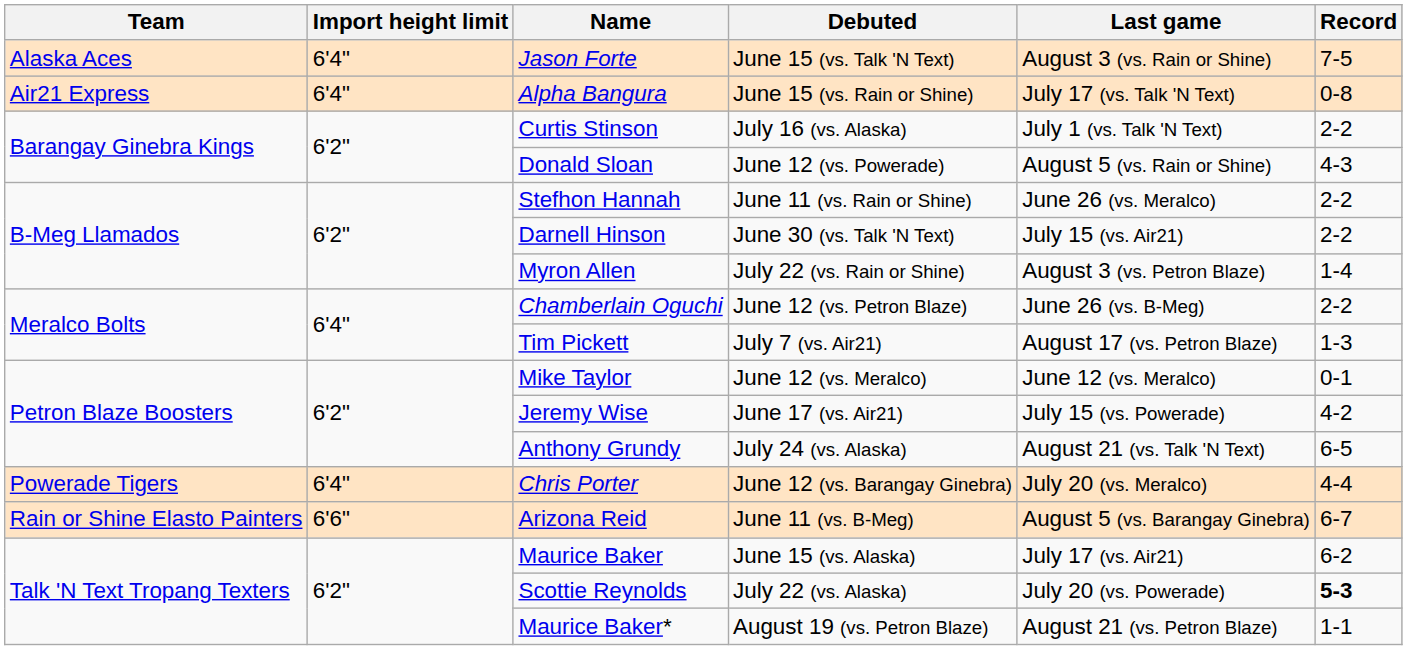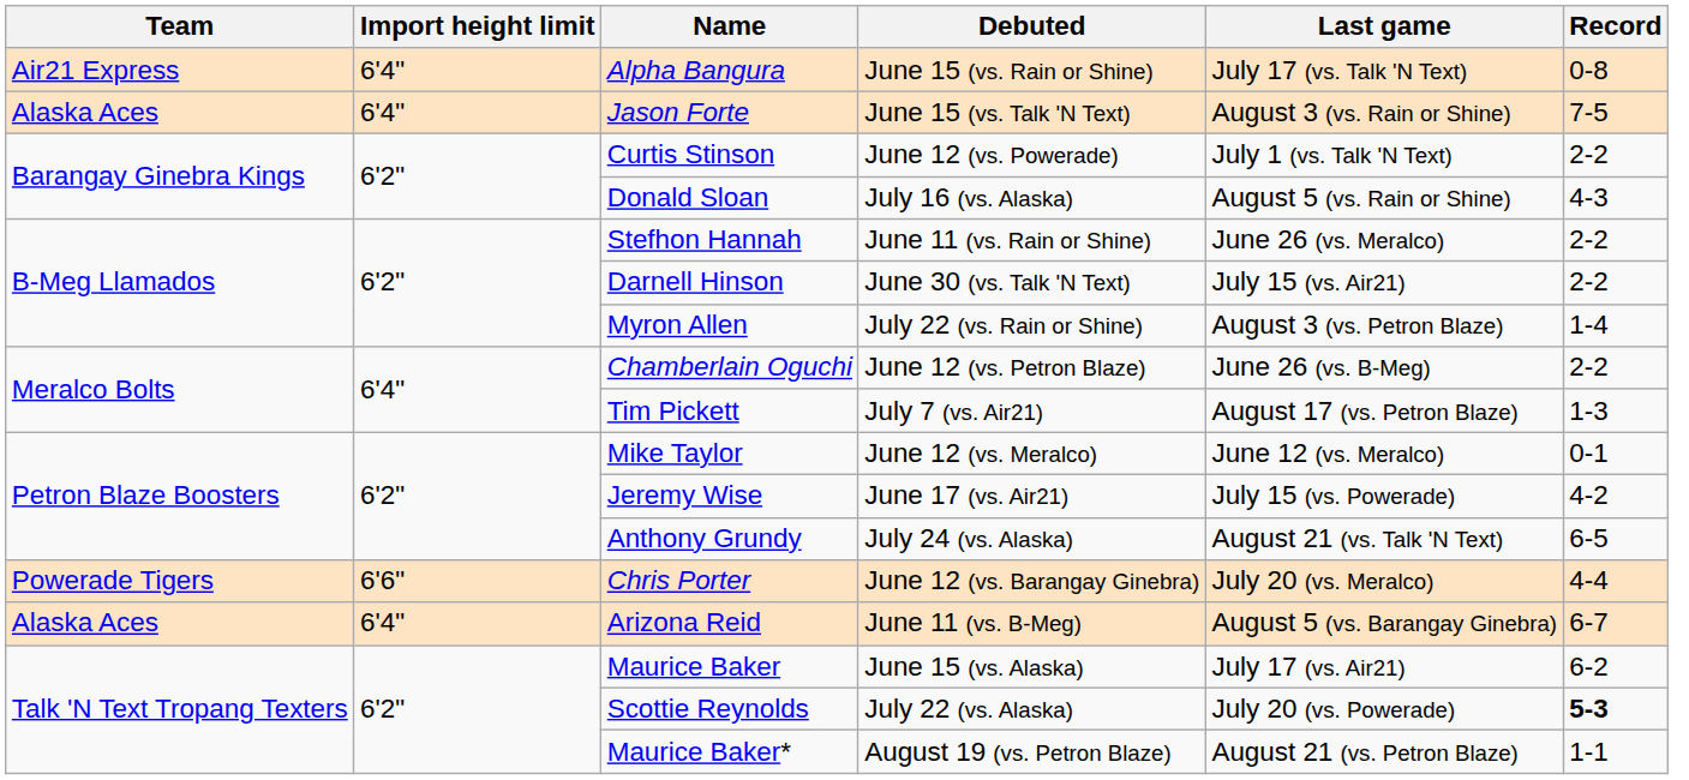 <table class="wikitable">
 <tr>
 <th>Team</th>
 <th>Import height limit</th>
 <th>Name</th>
 <th>Debuted</th>
 <th>Last game</th>
 <th>Record</th>
 </tr>
 <tr bgcolor=#FFE4C4>
+<td><a href='#'>Air21 Express</a></td>
+<td>6'4"</td>
+<td> <em><a href='#'>Alpha Bangura</a></em></td>
+<td>June 15 <small>(vs. Rain or Shine)</small></td>
+<td>July 17 <small>(vs. Talk 'N Text)</small></td>
+<td>0-8</td>
+</tr>
+<tr bgcolor=#FFE4C4>
 <td><a href='#'>Alaska Aces</a></td>
 <td>6'4"</td>
 <td> <em><a href='#'>Jason Forte</a></em></td>
 <td>June 15 <small>(vs. Talk 'N Text)</small></td>
 <td>August 3 <small>(vs. Rain or Shine)</small></td>
 <td>7-5</td>
 </tr>
-<tr bgcolor=#FFE4C4>
-<td><a href='#'>Air21 Express</a></td>
-<td>6'4"</td>
-<td> <em><a href='#'>Alpha Bangura</a></em></td>
-<td>June 15 <small>(vs. Rain or Shine)</small></td>
-<td>July 17 <small>(vs. Talk 'N Text)</small></td>
-<td>0-8</td>
-</tr>
 <tr>
 <td rowspan=2><a href='#'>Barangay Ginebra Kings</a></td>
 <td rowspan=2>6'2"</td>
 <td> <a href='#'>Curtis Stinson</a></td>
-<td>July 16 <small>(vs. Alaska)</small></td>
+<td>June 12 <small>(vs. Powerade)</small></td>
 <td>July 1 <small>(vs. Talk 'N Text)</small></td>
 <td>2-2</td>
 </tr>
 <tr>
 <td> <a href='#'>Donald Sloan</a></td>
-<td>June 12 <small>(vs. Powerade)</small></td>
+<td>July 16 <small>(vs. Alaska)</small></td>
 <td>August 5 <small>(vs. Rain or Shine)</small></td>
 <td>4-3</td>
 </tr>
 <tr>
 <td rowspan=3><a href='#'>B-Meg Llamados</a></td>
 <td rowspan=3>6'2"</td>
 <td> <a href='#'>Stefhon Hannah</a></td>
 <td>June 11 <small>(vs. Rain or Shine)</small></td>
 <td>June 26 <small>(vs. Meralco)</small></td>
 <td>2-2</td>
 </tr>
 <tr>
 <td> <a href='#'>Darnell Hinson</a></td>
 <td>June 30 <small>(vs. Talk 'N Text)</small></td>
 <td>July 15 <small>(vs. Air21)</small></td>
 <td>2-2</td>
 </tr>
 <tr>
 <td> <a href='#'>Myron Allen</a></td>
 <td>July 22 <small>(vs. Rain or Shine)</small></td>
 <td>August 3 <small>(vs. Petron Blaze)</small></td>
 <td>1-4</td>
 </tr>
 <tr>
 <td rowspan=2><a href='#'>Meralco Bolts</a></td>
 <td rowspan=2>6'4"</td>
 <td> <em><a href='#'>Chamberlain Oguchi</a></em></td>
 <td>June 12 <small>(vs. Petron Blaze)</small></td>
 <td>June 26 <small>(vs. B-Meg)</small></td>
 <td>2-2</td>
 </tr>
 <tr>
 <td> <a href='#'>Tim Pickett</a></td>
 <td>July 7 <small>(vs. Air21)</small></td>
 <td>August 17 <small>(vs. Petron Blaze)</small></td>
 <td>1-3</td>
 </tr>
 <tr>
 <td rowspan=3><a href='#'>Petron Blaze Boosters</a></td>
 <td rowspan=3>6'2"</td>
 <td> <a href='#'>Mike Taylor</a></td>
 <td>June 12 <small>(vs. Meralco)</small></td>
 <td>June 12 <small>(vs. Meralco)</small></td>
 <td>0-1</td>
 </tr>
 <tr>
 <td> <a href='#'>Jeremy Wise</a></td>
 <td>June 17 <small>(vs. Air21)</small></td>
 <td>July 15 <small>(vs. Powerade)</small></td>
 <td>4-2</td>
 </tr>
 <tr>
 <td> <a href='#'>Anthony Grundy</a></td>
 <td>July 24 <small>(vs. Alaska)</small></td>
 <td>August 21 <small>(vs. Talk 'N Text)</small></td>
 <td>6-5</td>
 </tr>
 <tr bgcolor=#FFE4C4>
 <td><a href='#'>Powerade Tigers</a></td>
-<td>6'4"</td>
+<td>6'6"</td>
 <td> <em><a href='#'>Chris Porter</a></em></td>
 <td>June 12 <small>(vs. Barangay Ginebra)</small></td>
 <td>July 20 <small>(vs. Meralco)</small></td>
 <td>4-4</td>
 </tr>
 <tr bgcolor=#FFE4C4>
-<td><a href='#'>Rain or Shine Elasto Painters</a></td>
-<td>6'6"</td>
+<td><a href='#'>Alaska Aces</a></td>
+<td>6'4"</td>
 <td> <a href='#'>Arizona Reid</a></td>
 <td>June 11 <small>(vs. B-Meg)</small></td>
 <td>August 5 <small>(vs. Barangay Ginebra)</small></td>
 <td>6-7</td>
 </tr>
 <tr>
 <td rowspan=3><a href='#'>Talk 'N Text Tropang Texters</a></td>
 <td rowspan=3>6'2"</td>
 <td> <a href='#'>Maurice Baker</a></td>
 <td>June 15 <small>(vs. Alaska)</small></td>
 <td>July 17 <small>(vs. Air21)</small></td>
 <td>6-2</td>
 </tr>
 <tr>
 <td> <a href='#'>Scottie Reynolds</a></td>
 <td>July 22 <small>(vs. Alaska)</small></td>
 <td>July 20 <small>(vs. Powerade)</small></td>
 <td><strong>5-3</strong></td>
 </tr>
 <tr>
 <td> <a href='#'>Maurice Baker</a>*</td>
 <td>August 19 <small>(vs. Petron Blaze)</small></td>
 <td>August 21 <small>(vs. Petron Blaze)</small></td>
 <td>1-1</td>
 </tr>
 </table>
